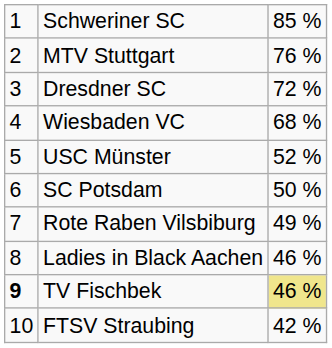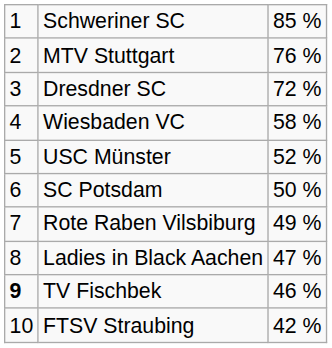 <table class="wikitable">
 <tr>
 <td>1</td>
 <td>Schweriner SC</td>
 <td>85 %</td>
 </tr>
 <tr>
 <td>2</td>
 <td>MTV Stuttgart</td>
 <td>76 %</td>
 </tr>
 <tr>
 <td>3</td>
 <td>Dresdner SC</td>
 <td>72 %</td>
 </tr>
 <tr>
 <td>4</td>
 <td>Wiesbaden VC</td>
-<td>68 %</td>
+<td>58 %</td>
 </tr>
 <tr>
 <td>5</td>
 <td>USC Münster</td>
 <td>52 %</td>
 </tr>
 <tr>
 <td>6</td>
 <td>SC Potsdam</td>
 <td>50 %</td>
 </tr>
 <tr>
 <td>7</td>
 <td>Rote Raben Vilsbiburg</td>
 <td>49 %</td>
 </tr>
 <tr>
 <td>8</td>
 <td>Ladies in Black Aachen</td>
-<td>46 %</td>
+<td>47 %</td>
 </tr>
 <tr>
 <td><strong>9</strong></td>
 <td>TV Fischbek</td>
-<td style="background: khaki;">46 %</td>
+<td>46 %</td>
 </tr>
 <tr>
 <td>10</td>
 <td>FTSV Straubing</td>
 <td>42 %</td>
 </tr>
 </table>
